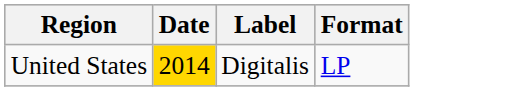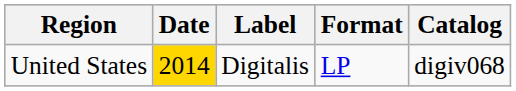 <table class="wikitable">
 <tr>
 <th>Region</th>
 <th>Date</th>
 <th>Label</th>
 <th>Format</th>
+<th>Catalog</th>
 </tr>
 <tr>
 <td>United States</td>
 <td style="background: gold;">2014</td>
 <td>Digitalis</td>
 <td><a href='#'>LP</a></td>
+<td>digiv068</td>
 </tr>
 </table>
